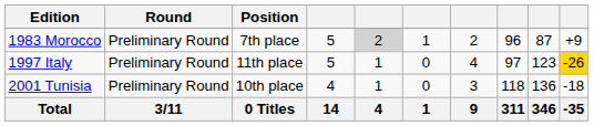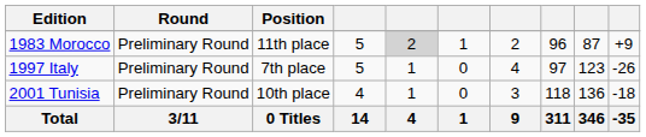 <table class="wikitable sortable" style="text-align: center;font-size:90%;">
 <tr>
 <th scope="col">Edition</th>
 <th scope="col">Round</th>
 <th scope="col">Position</th>
 <th scope="col" width="40"></th>
 <th scope="col" width="40"></th>
 <th scope="col" width="40"></th>
 <th scope="col" width="40"></th>
 <th></th>
 <th></th>
 <th></th>
 </tr>
 <tr>
 </tr>
 <tr>
 <td style="text-align: left;"> <a href='#'>1983 Morocco</a></td>
 <td>Preliminary Round</td>
-<td>7th place</td>
+<td>11th place</td>
 <td>5</td>
 <td style="background: lightgrey;">2</td>
 <td>1</td>
 <td>2</td>
 <td>96</td>
 <td>87</td>
 <td>+9</td>
 </tr>
 <tr>
 <td style="text-align: left;"> <a href='#'>1997 Italy</a></td>
 <td>Preliminary Round</td>
-<td>11th place</td>
+<td>7th place</td>
 <td>5</td>
 <td>1</td>
 <td>0</td>
 <td>4</td>
 <td>97</td>
 <td>123</td>
-<td style="background: gold;">-26</td>
+<td>-26</td>
 </tr>
 <tr>
 <td style="text-align: left;"> <a href='#'>2001 Tunisia</a></td>
 <td>Preliminary Round</td>
 <td>10th place</td>
 <td>4</td>
 <td>1</td>
 <td>0</td>
 <td>3</td>
 <td>118</td>
 <td>136</td>
 <td>-18</td>
 </tr>
 <tr>
 <th>Total</th>
 <th>3/11</th>
 <th>0 Titles</th>
 <th>14</th>
 <th>4</th>
 <th>1</th>
 <th>9</th>
 <th>311</th>
 <th>346</th>
 <th>-35</th>
 </tr>
 </table>
